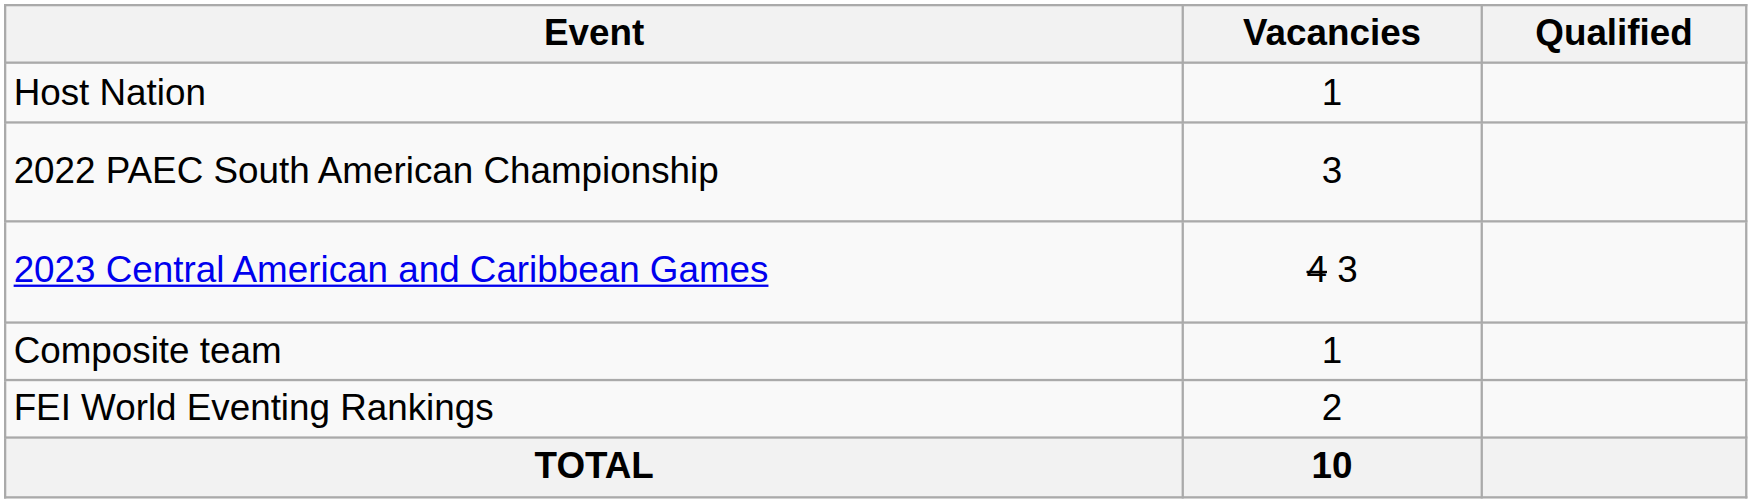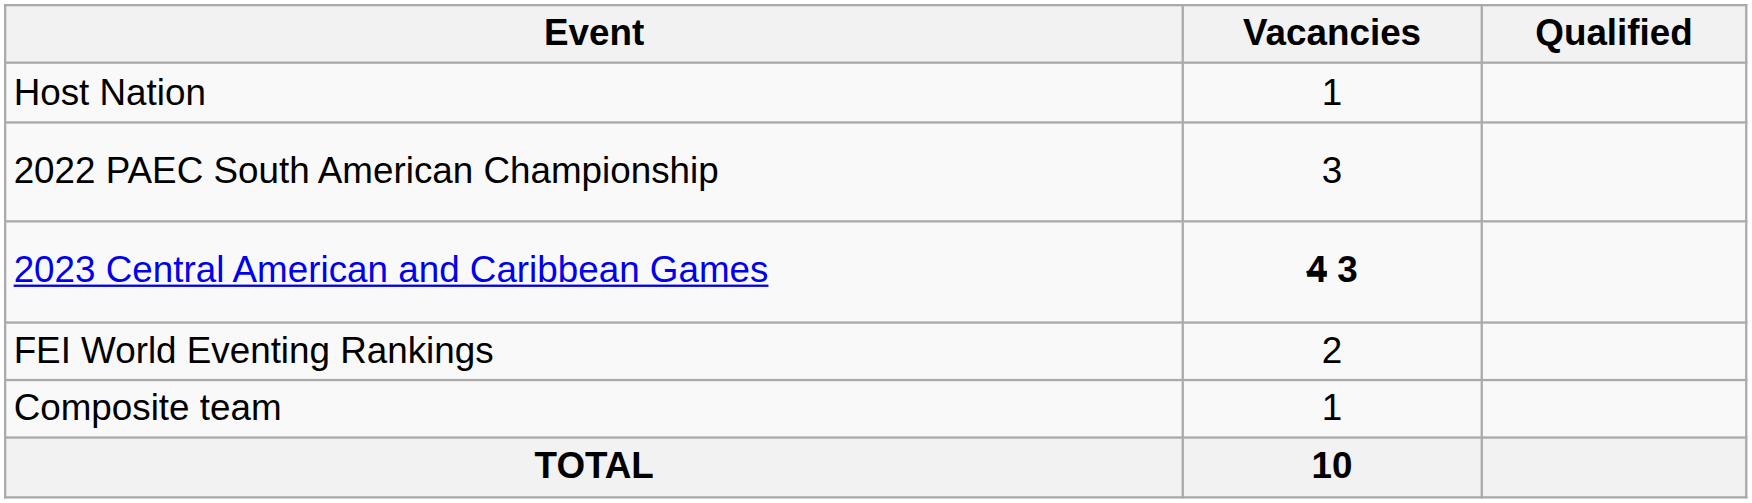 <table class="wikitable" width=60%>
 <tr>
 <th scope="col">Event</th>
 <th>Vacancies</th>
 <th>Qualified</th>
 </tr>
 <tr>
 <td>Host Nation</td>
 <td align="center">1</td>
 <td></td>
 </tr>
 <tr>
 <td>2022 PAEC South American Championship</td>
 <td align="center">3</td>
 <td><br><br></td>
 </tr>
 <tr>
 <td><a href='#'>2023 Central American and Caribbean Games</a></td>
-<td align="center"><s>4</s> 3</td>
+<td align="center"><strong><s>4</s> 3</strong></td>
 <td><br><br></td>
+</tr>
+<tr>
+<td>FEI World Eventing Rankings</td>
+<td align="center">2</td>
+<td><br></td>
 </tr>
 <tr>
 <td>Composite team</td>
 <td align="center">1</td>
 <td></td>
 </tr>
 <tr>
-<td>FEI World Eventing Rankings</td>
-<td align="center">2</td>
-<td><br></td>
-</tr>
-<tr>
 <th>TOTAL</th>
 <th>10</th>
 <th></th>
 </tr>
 </table>
